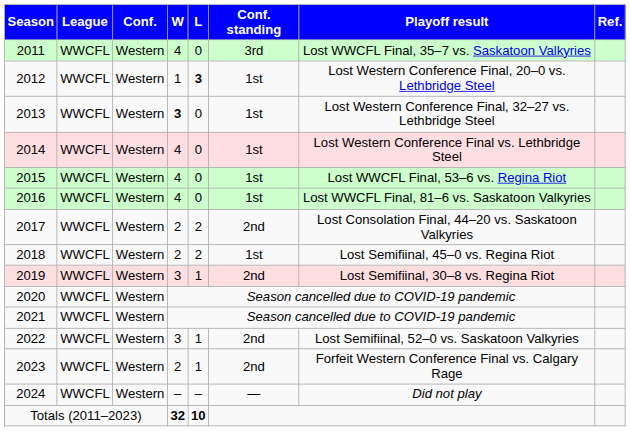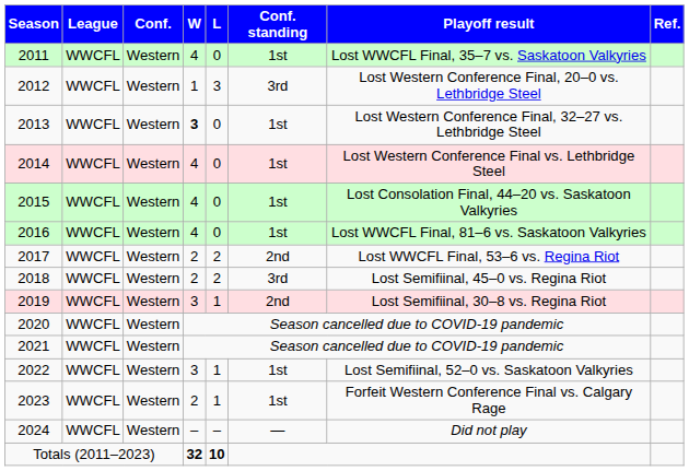 <table class="wikitable" style="width:60%;">
 <tr style="text-align:center; background:blue; color:#FFFFFF;">
 <td><strong>Season</strong></td>
 <td><strong>League</strong></td>
 <td><strong>Conf.</strong></td>
 <td><strong>W</strong></td>
 <td><strong>L</strong></td>
 <td><strong>Conf. standing</strong></td>
 <td><strong>Playoff result</strong></td>
 <td><strong>Ref.</strong></td>
 </tr>
 <tr style="text-align:center;" bgcolor="#CCFFCC">
 <td>2011</td>
 <td>WWCFL</td>
 <td>Western</td>
 <td>4</td>
 <td>0</td>
-<td>3rd</td>
+<td>1st</td>
 <td>Lost WWCFL Final, 35–7 vs. <a href='#'>Saskatoon Valkyries</a></td>
 <td></td>
 </tr>
 <tr style="text-align:center;" bgcolor="">
 <td>2012</td>
 <td>WWCFL</td>
 <td>Western</td>
 <td>1</td>
-<td><strong>3</strong></td>
-<td>1st</td>
+<td>3</td>
+<td>3rd</td>
 <td>Lost Western Conference Final, 20–0 vs. <a href='#'>Lethbridge Steel</a></td>
 <td></td>
 </tr>
 <tr style="text-align:center;" bgcolor="">
 <td>2013</td>
 <td>WWCFL</td>
 <td>Western</td>
 <td><strong>3</strong></td>
 <td>0</td>
 <td>1st</td>
 <td>Lost Western Conference Final, 32–27 vs. Lethbridge Steel</td>
 <td></td>
 </tr>
 <tr style="text-align:center;" bgcolor="#FFDEE2">
 <td>2014</td>
 <td>WWCFL</td>
 <td>Western</td>
 <td>4</td>
 <td>0</td>
 <td>1st</td>
 <td>Lost Western Conference Final vs. Lethbridge Steel</td>
 <td></td>
 </tr>
 <tr style="text-align:center;" bgcolor="#CCFFCC">
 <td>2015</td>
 <td>WWCFL</td>
 <td>Western</td>
 <td>4</td>
 <td>0</td>
 <td>1st</td>
-<td>Lost WWCFL Final, 53–6 vs. <a href='#'>Regina Riot</a></td>
+<td>Lost Consolation Final, 44–20 vs. Saskatoon Valkyries</td>
 <td></td>
 </tr>
 <tr style="text-align:center;" bgcolor="#CCFFCC">
 <td>2016</td>
 <td>WWCFL</td>
 <td>Western</td>
 <td>4</td>
 <td>0</td>
 <td>1st</td>
 <td>Lost WWCFL Final, 81–6 vs. Saskatoon Valkyries</td>
 <td></td>
 </tr>
 <tr style="text-align:center;" bgcolor="">
 <td>2017</td>
 <td>WWCFL</td>
 <td>Western</td>
 <td>2</td>
 <td>2</td>
 <td>2nd</td>
-<td>Lost Consolation Final, 44–20 vs. Saskatoon Valkyries</td>
+<td>Lost WWCFL Final, 53–6 vs. <a href='#'>Regina Riot</a></td>
 <td></td>
 </tr>
 <tr style="text-align:center;" bgcolor="">
 <td>2018</td>
 <td>WWCFL</td>
 <td>Western</td>
 <td>2</td>
 <td>2</td>
-<td>1st</td>
+<td>3rd</td>
 <td>Lost Semifiinal, 45–0 vs. Regina Riot</td>
 <td></td>
 </tr>
 <tr style="text-align:center;" bgcolor="#FFDEE2">
 <td>2019</td>
 <td>WWCFL</td>
 <td>Western</td>
 <td>3</td>
 <td>1</td>
 <td>2nd</td>
 <td>Lost Semifiinal, 30–8 vs. Regina Riot</td>
 <td></td>
 </tr>
 <tr style="text-align:center;" bgcolor="">
 <td>2020</td>
 <td>WWCFL</td>
 <td>Western</td>
 <td colspan="4"><em>Season cancelled due to COVID-19 pandemic</em></td>
 <td></td>
 </tr>
 <tr style="text-align:center;" bgcolor="">
 <td>2021</td>
 <td>WWCFL</td>
 <td>Western</td>
 <td colspan="4"><em>Season cancelled due to COVID-19 pandemic</em></td>
 <td></td>
 </tr>
 <tr style="text-align:center;" bgcolor="">
 <td>2022</td>
 <td>WWCFL</td>
 <td>Western</td>
 <td>3</td>
 <td>1</td>
-<td>2nd</td>
+<td>1st</td>
 <td>Lost Semifiinal, 52–0 vs. Saskatoon Valkyries</td>
 <td></td>
 </tr>
 <tr style="text-align:center;" bgcolor="">
 <td>2023</td>
 <td>WWCFL</td>
 <td>Western</td>
 <td>2</td>
 <td>1</td>
-<td>2nd</td>
+<td>1st</td>
 <td>Forfeit Western Conference Final vs. Calgary Rage</td>
 <td></td>
 </tr>
 <tr style="text-align:center;" bgcolor="">
 <td>2024</td>
 <td>WWCFL</td>
 <td>Western</td>
 <td>–</td>
 <td>–</td>
 <td>—</td>
 <td><em>Did not play</em></td>
 <td></td>
 </tr>
 <tr style="text-align:center;" bgcolor="">
 <td colspan="3">Totals (2011–2023)</td>
 <td><strong>32</strong></td>
 <td><strong>10</strong></td>
 <td colspan="2"></td>
 <td></td>
 </tr>
 </table>
